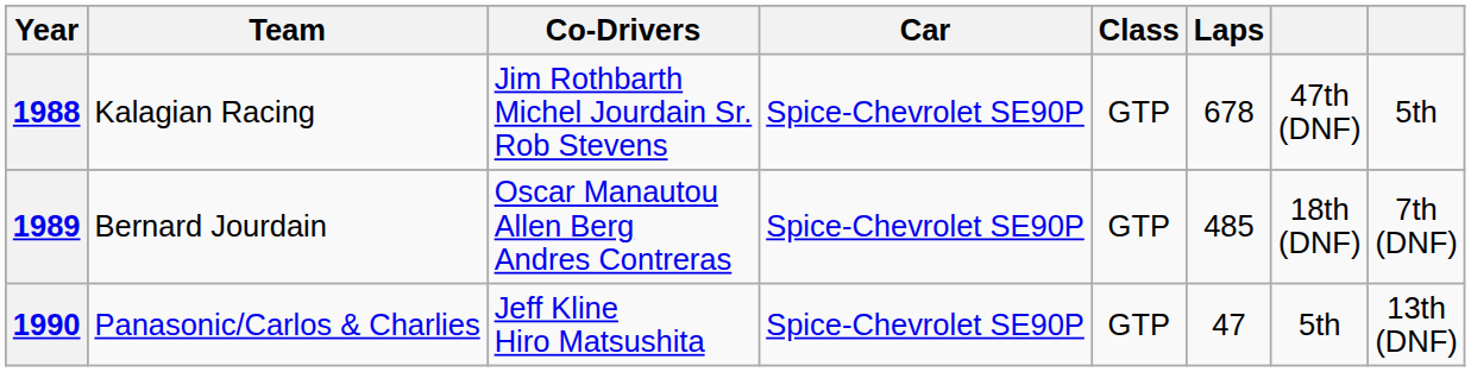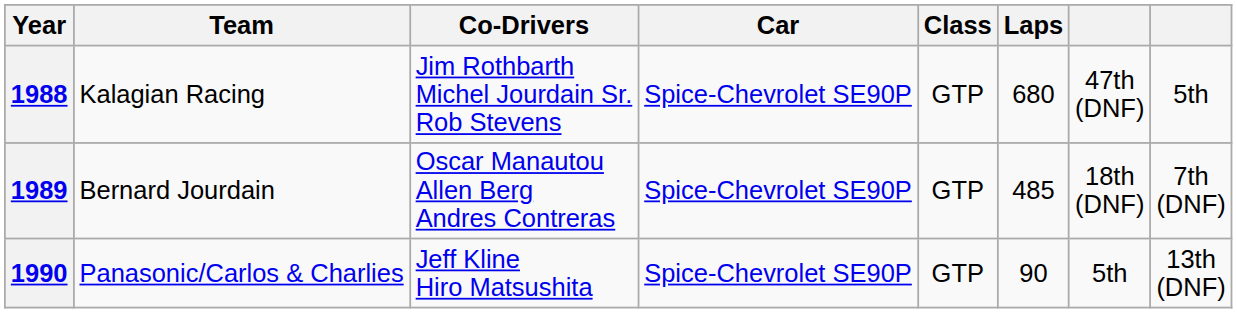 <table class="wikitable" style="font-size:90%">
 <tr>
 <th>Year</th>
 <th>Team</th>
 <th>Co-Drivers</th>
 <th>Car</th>
 <th>Class</th>
 <th>Laps</th>
 <th></th>
 <th></th>
 </tr>
 <tr align="center">
 <th><a href='#'>1988</a></th>
 <td align="left"> Kalagian Racing</td>
 <td align="left"> <a href='#'>Jim Rothbarth</a><br> <a href='#'>Michel Jourdain Sr.</a><br> <a href='#'>Rob Stevens</a></td>
 <td align="left"><a href='#'>Spice-Chevrolet SE90P</a></td>
 <td>GTP</td>
-<td>678</td>
+<td>680</td>
 <td>47th <br>(DNF)</td>
 <td>5th</td>
 </tr>
 <tr align="center">
 <th><a href='#'>1989</a></th>
 <td align="left"> Bernard Jourdain</td>
 <td align="left"> <a href='#'>Oscar Manautou</a><br> <a href='#'>Allen Berg</a><br> <a href='#'>Andres Contreras</a></td>
 <td align="left"><a href='#'>Spice-Chevrolet SE90P</a></td>
 <td>GTP</td>
 <td>485</td>
 <td>18th <br>(DNF)</td>
 <td>7th <br>(DNF)</td>
 </tr>
 <tr align="center">
 <th><a href='#'>1990</a></th>
 <td align="left"> <a href='#'>Panasonic/Carlos & Charlies</a></td>
 <td align="left"> <a href='#'>Jeff Kline</a><br> <a href='#'>Hiro Matsushita</a></td>
 <td align="left"><a href='#'>Spice-Chevrolet SE90P</a></td>
 <td>GTP</td>
-<td>47</td>
+<td>90</td>
 <td>5th</td>
 <td>13th <br>(DNF)</td>
 </tr>
 </table>
